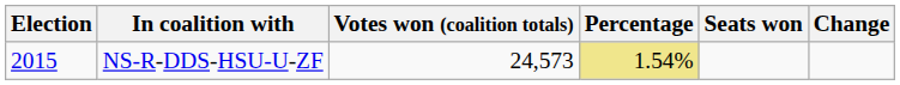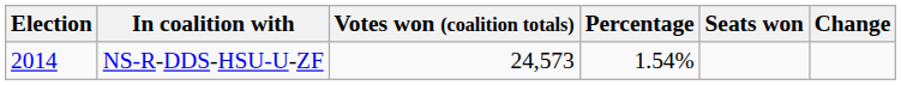 <table class="wikitable">
 <tr>
 <th>Election</th>
 <th>In coalition with</th>
 <th>Votes won <small>(coalition totals)</small></th>
 <th>Percentage</th>
 <th>Seats won</th>
 <th>Change</th>
 </tr>
 <tr>
-<td><a href='#'>2015</a></td>
+<td><a href='#'>2014</a></td>
 <td><a href='#'>NS-R</a>-<a href='#'>DDS</a>-<a href='#'>HSU-U</a>-<a href='#'>ZF</a></td>
 <td align=right>24,573</td>
-<td align=right style="background: khaki;">1.54%</td>
+<td align=right>1.54%</td>
 <td></td>
 <td align=center></td>
 </tr>
 </table>
